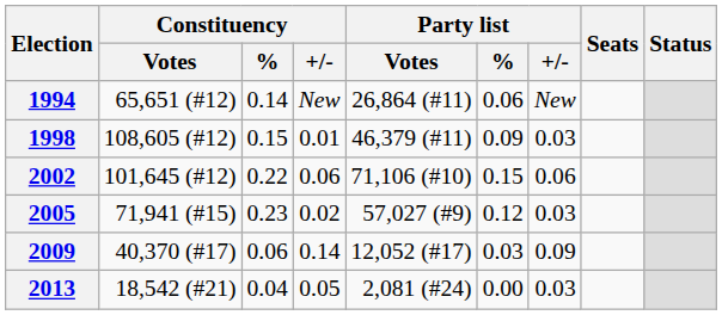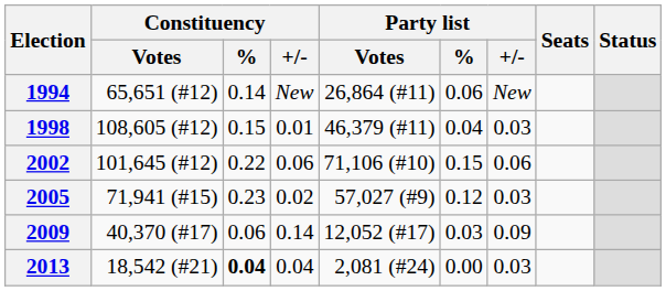 <table class="wikitable" style="font-size:97%; text-align:right;">
 <tr>
 <th rowspan=2>Election</th>
 <th colspan=3>Constituency</th>
 <th colspan=3>Party list</th>
 <th rowspan=2>Seats</th>
 <th rowspan=2>Status</th>
 </tr>
 <tr>
 <th>Votes</th>
 <th>%</th>
 <th>+/-</th>
 <th>Votes</th>
 <th>%</th>
 <th>+/-</th>
 </tr>
 <tr>
 <th><a href='#'>1994</a></th>
 <td>65,651 (#12)</td>
 <td>0.14</td>
 <td><em>New</em></td>
 <td>26,864 (#11)</td>
 <td>0.06</td>
 <td><em>New</em></td>
 <td></td>
 <td align=center style="background:#ddd;"></td>
 </tr>
 <tr>
 <th><a href='#'>1998</a></th>
 <td>108,605	 (#12)</td>
 <td>0.15</td>
 <td>0.01</td>
 <td>46,379 (#11)</td>
-<td>0.09</td>
+<td>0.04</td>
 <td>0.03</td>
 <td></td>
 <td align=center style="background:#ddd;"></td>
 </tr>
 <tr>
 <th><a href='#'>2002</a></th>
 <td>101,645 (#12)</td>
 <td>0.22</td>
 <td>0.06</td>
 <td>71,106 (#10)</td>
 <td>0.15</td>
 <td>0.06</td>
 <td></td>
 <td align=center style="background:#ddd;"></td>
 </tr>
 <tr>
 <th><a href='#'>2005</a></th>
 <td>71,941 (#15)</td>
 <td>0.23</td>
 <td>0.02</td>
 <td>57,027 (#9)</td>
 <td>0.12</td>
 <td>0.03</td>
 <td></td>
 <td align=center style="background:#ddd;"></td>
 </tr>
 <tr>
 <th><a href='#'>2009</a></th>
 <td>40,370	 (#17)</td>
 <td>0.06</td>
 <td>0.14</td>
 <td>12,052 (#17)</td>
 <td>0.03</td>
 <td>0.09</td>
 <td></td>
 <td align=center style="background:#ddd;"></td>
 </tr>
 <tr>
 <th><a href='#'>2013</a></th>
 <td>18,542 (#21)</td>
+<td><strong>0.04</strong></td>
 <td>0.04</td>
-<td>0.05</td>
 <td>2,081 (#24)</td>
 <td>0.00</td>
 <td>0.03</td>
 <td></td>
 <td align=center style="background:#ddd;"></td>
 </tr>
 </table>
